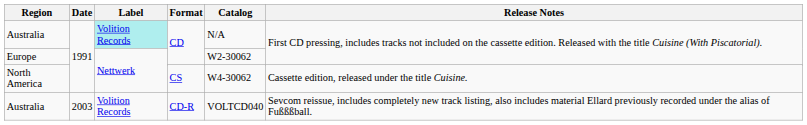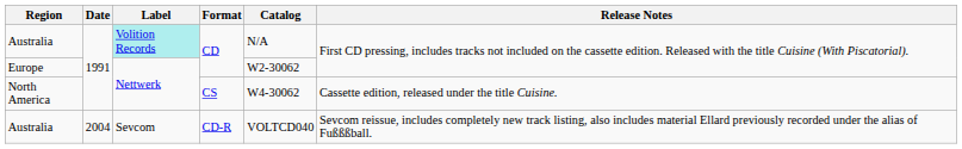 <table class="wikitable">
 <tr>
 <th>Region</th>
 <th>Date</th>
 <th>Label</th>
 <th>Format</th>
 <th>Catalog</th>
 <th>Release Notes</th>
 </tr>
 <tr>
 <td>Australia</td>
 <td rowspan="4">1991</td>
 <td style="background: paleturquoise;"><a href='#'>Volition Records</a></td>
 <td rowspan="3"><a href='#'>CD</a></td>
 <td>N/A</td>
 <td rowspan="3">First CD pressing, includes tracks not included on the cassette edition. Released with the title <em>Cuisine (With Piscatorial).</em></td>
 </tr>
 <tr>
 <td>Europe</td>
 <td rowspan="3"><a href='#'>Nettwerk</a></td>
 <td rowspan="2">W2-30062</td>
 </tr>
 <tr>
 <td rowspan="2">North America</td>
 </tr>
 <tr>
 <td><a href='#'>CS</a></td>
 <td>W4-30062</td>
 <td>Cassette edition, released under the title <em>Cuisine.</em></td>
 </tr>
 <tr>
 <td>Australia</td>
-<td>2003</td>
-<td><a href='#'>Volition Records</a></td>
+<td>2004</td>
+<td>Sevcom</td>
 <td><a href='#'>CD-R</a></td>
 <td>VOLTCD040</td>
 <td>Sevcom reissue, includes completely new track listing, also includes material Ellard previously recorded under the alias of Fußßßball.</td>
 </tr>
 </table>
